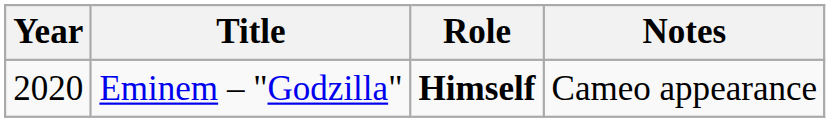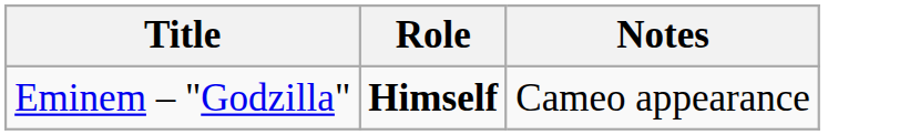 <table class="wikitable">
 <tr>
-<th>Year</th>
 <th>Title</th>
 <th>Role</th>
 <th>Notes</th>
 </tr>
 <tr>
-<td>2020</td>
 <td><a href='#'>Eminem</a> – "<a href='#'>Godzilla</a>"</td>
 <td><strong>Himself</strong></td>
 <td>Cameo appearance</td>
 </tr>
 </table>
